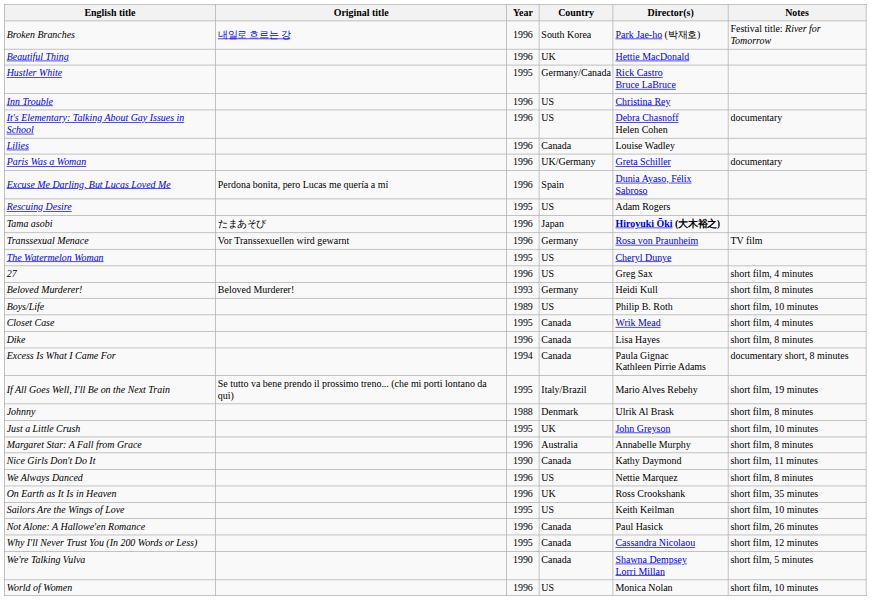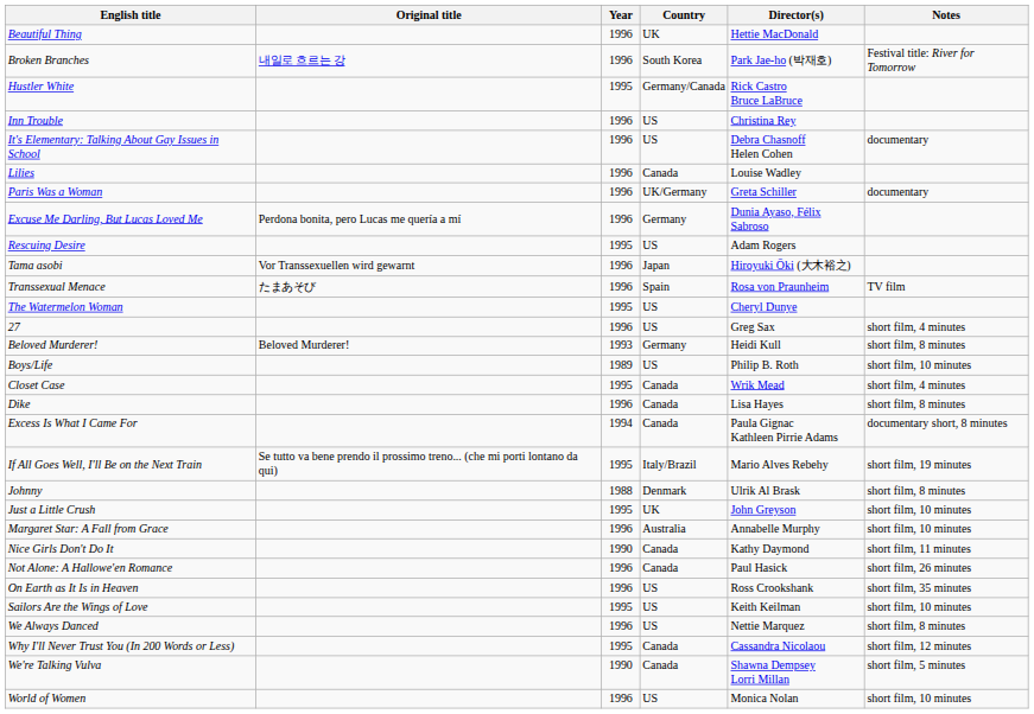 <table class="wikitable" style="font-size: 90%;">
 <tr>
 <th>English title</th>
 <th>Original title</th>
 <th style="width:40px;">Year</th>
 <th>Country</th>
 <th>Director(s)</th>
 <th>Notes</th>
 </tr>
 <tr>
+<td><em><a href='#'>Beautiful Thing</a></em></td>
+<td></td>
+<td style="text-align:center;">1996</td>
+<td>UK</td>
+<td><a href='#'>Hettie MacDonald</a></td>
+<td></td>
+</tr>
+<tr>
 <td><em>Broken Branches</em></td>
 <td><a href='#'>내일로 흐르는 강</a></td>
 <td style="text-align:center;">1996</td>
 <td>South Korea</td>
 <td><a href='#'>Park Jae-ho</a> (박재호)</td>
 <td>Festival title: <em>River for Tomorrow</em></td>
-</tr>
-<tr>
-<td><em><a href='#'>Beautiful Thing</a></em></td>
-<td></td>
-<td style="text-align:center;">1996</td>
-<td>UK</td>
-<td><a href='#'>Hettie MacDonald</a></td>
-<td></td>
 </tr>
 <tr valign="top">
 <td><em><a href='#'>Hustler White</a></em></td>
 <td></td>
 <td style="text-align:center;">1995</td>
 <td>Germany/Canada</td>
 <td><a href='#'>Rick Castro</a> <br> <a href='#'>Bruce LaBruce</a></td>
 <td></td>
 </tr>
 <tr>
 <td><em><a href='#'>Inn Trouble</a></em></td>
 <td></td>
 <td style="text-align:center;">1996</td>
 <td>US</td>
 <td><a href='#'>Christina Rey</a></td>
 <td></td>
 </tr>
 <tr valign="top">
 <td><em><a href='#'>It's Elementary: Talking About Gay Issues in School</a></em></td>
 <td></td>
 <td style="text-align:center;">1996</td>
 <td>US</td>
 <td><a href='#'>Debra Chasnoff</a> <br> Helen Cohen</td>
 <td>documentary</td>
 </tr>
 <tr>
 <td><em><a href='#'>Lilies</a></em></td>
 <td></td>
 <td style="text-align:center;">1996</td>
 <td>Canada</td>
 <td>Louise Wadley</td>
 <td></td>
 </tr>
 <tr>
 <td><em><a href='#'>Paris Was a Woman</a></em></td>
 <td></td>
 <td style="text-align:center;">1996</td>
 <td>UK/Germany</td>
 <td><a href='#'>Greta Schiller</a></td>
 <td>documentary</td>
 </tr>
 <tr>
 <td><em><a href='#'>Excuse Me Darling, But Lucas Loved Me</a></em></td>
 <td>Perdona bonita, pero Lucas me quería a mí</td>
 <td style="text-align:center;">1996</td>
-<td>Spain</td>
+<td>Germany</td>
 <td><a href='#'>Dunia Ayaso, Félix Sabroso</a></td>
 <td></td>
 </tr>
 <tr>
 <td><em><a href='#'>Rescuing Desire</a></em></td>
 <td></td>
 <td style="text-align:center;">1995</td>
 <td>US</td>
 <td>Adam Rogers</td>
 <td></td>
 </tr>
 <tr>
 <td><em>Tama asobi</em></td>
-<td>たまあそび</td>
+<td>Vor Transsexuellen wird gewarnt</td>
 <td style="text-align:center;">1996</td>
 <td>Japan</td>
-<td><strong><a href='#'>Hiroyuki Ōki</a> (大木裕之)</strong></td>
+<td><a href='#'>Hiroyuki Ōki</a> (大木裕之)</td>
 <td></td>
 </tr>
 <tr>
 <td><em>Transsexual Menace</em></td>
-<td>Vor Transsexuellen wird gewarnt</td>
+<td>たまあそび</td>
 <td style="text-align:center;">1996</td>
-<td>Germany</td>
+<td>Spain</td>
 <td><a href='#'>Rosa von Praunheim</a></td>
 <td>TV film</td>
 </tr>
 <tr>
 <td><em><a href='#'>The Watermelon Woman</a></em></td>
 <td></td>
 <td style="text-align:center;">1995</td>
 <td>US</td>
 <td><a href='#'>Cheryl Dunye</a></td>
 <td></td>
 </tr>
 <tr>
 <td><em>27</em></td>
 <td></td>
 <td style="text-align:center;">1996</td>
 <td>US</td>
 <td>Greg Sax</td>
 <td>short film, 4 minutes</td>
 </tr>
 <tr>
 <td><em>Beloved Murderer!</em></td>
 <td>Beloved Murderer!</td>
 <td style="text-align:center;">1993</td>
 <td>Germany</td>
 <td>Heidi Kull</td>
 <td>short film, 8 minutes</td>
 </tr>
 <tr>
 <td><em>Boys/Life</em></td>
 <td></td>
 <td style="text-align:center;">1989</td>
 <td>US</td>
 <td>Philip B. Roth</td>
 <td>short film, 10 minutes</td>
 </tr>
 <tr>
 <td><em>Closet Case</em></td>
 <td></td>
 <td style="text-align:center;">1995</td>
 <td>Canada</td>
 <td><a href='#'>Wrik Mead</a></td>
 <td>short film, 4 minutes</td>
 </tr>
 <tr>
 <td><em>Dike</em></td>
 <td></td>
 <td style="text-align:center;">1996</td>
 <td>Canada</td>
 <td>Lisa Hayes</td>
 <td>short film, 8 minutes</td>
 </tr>
 <tr valign="top">
 <td><em>Excess Is What I Came For</em></td>
 <td></td>
 <td style="text-align:center;">1994</td>
 <td>Canada</td>
 <td>Paula Gignac <br> Kathleen Pirrie Adams</td>
 <td>documentary short, 8 minutes</td>
 </tr>
 <tr>
 <td><em>If All Goes Well, I'll Be on the Next Train</em></td>
 <td>Se tutto va bene prendo il prossimo treno... (che mi porti lontano da qui)</td>
 <td style="text-align:center;">1995</td>
 <td>Italy/Brazil</td>
 <td>Mario Alves Rebehy</td>
 <td>short film, 19 minutes</td>
 </tr>
 <tr>
 <td><em>Johnny</em></td>
 <td></td>
 <td style="text-align:center;">1988</td>
 <td>Denmark</td>
 <td>Ulrik Al Brask</td>
 <td>short film, 8 minutes</td>
 </tr>
 <tr>
 <td><em>Just a Little Crush</em></td>
 <td></td>
 <td style="text-align:center;">1995</td>
 <td>UK</td>
 <td><a href='#'>John Greyson</a></td>
 <td>short film, 10 minutes</td>
 </tr>
 <tr>
 <td><em>Margaret Star: A Fall from Grace</em></td>
 <td></td>
 <td style="text-align:center;">1996</td>
 <td>Australia</td>
 <td>Annabelle Murphy</td>
-<td>short film, 8 minutes</td>
+<td>short film, 10 minutes</td>
 </tr>
 <tr>
 <td><em>Nice Girls Don't Do It</em></td>
 <td></td>
 <td style="text-align:center;">1990</td>
 <td>Canada</td>
 <td>Kathy Daymond</td>
 <td>short film, 11 minutes</td>
 </tr>
 <tr>
-<td><em>We Always Danced</em></td>
+<td><em>Not Alone: A Hallowe'en Romance</em></td>
 <td></td>
 <td style="text-align:center;">1996</td>
-<td>US</td>
-<td>Nettie Marquez</td>
-<td>short film, 8 minutes</td>
+<td>Canada</td>
+<td>Paul Hasick</td>
+<td>short film, 26 minutes</td>
 </tr>
 <tr>
 <td><em>On Earth as It Is in Heaven</em></td>
 <td></td>
 <td style="text-align:center;">1996</td>
-<td>UK</td>
+<td>US</td>
 <td>Ross Crookshank</td>
 <td>short film, 35 minutes</td>
 </tr>
 <tr>
 <td><em>Sailors Are the Wings of Love</em></td>
 <td></td>
 <td style="text-align:center;">1995</td>
 <td>US</td>
 <td>Keith Keilman</td>
 <td>short film, 10 minutes</td>
 </tr>
 <tr>
-<td><em>Not Alone: A Hallowe'en Romance</em></td>
+<td><em>We Always Danced</em></td>
 <td></td>
 <td style="text-align:center;">1996</td>
-<td>Canada</td>
-<td>Paul Hasick</td>
-<td>short film, 26 minutes</td>
+<td>US</td>
+<td>Nettie Marquez</td>
+<td>short film, 8 minutes</td>
 </tr>
 <tr>
 <td><em>Why I'll Never Trust You (In 200 Words or Less)</em></td>
 <td></td>
 <td style="text-align:center;">1995</td>
 <td>Canada</td>
 <td><a href='#'>Cassandra Nicolaou</a></td>
 <td>short film, 12 minutes</td>
 </tr>
 <tr valign="top">
 <td><em>We're Talking Vulva</em></td>
 <td></td>
 <td style="text-align:center;">1990</td>
 <td>Canada</td>
 <td><a href='#'>Shawna Dempsey</a><br><a href='#'>Lorri Millan</a></td>
 <td>short film, 5 minutes</td>
 </tr>
 <tr>
 <td><em>World of Women</em></td>
 <td></td>
 <td style="text-align:center;">1996</td>
 <td>US</td>
 <td>Monica Nolan</td>
 <td>short film, 10 minutes</td>
 </tr>
 </table>
